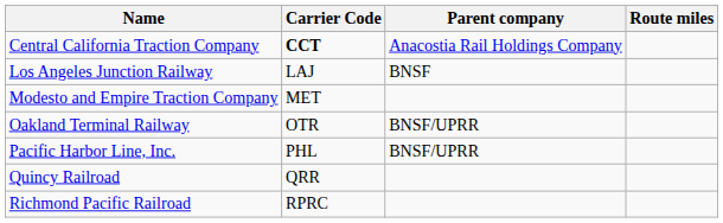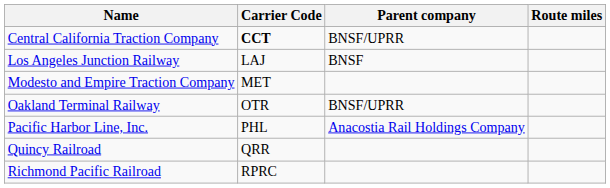 <table class="wikitable sortable">
 <tr>
 <th scope="col">Name</th>
 <th scope="col">Carrier Code</th>
 <th scope="col">Parent company</th>
 <th scope="col">Route miles</th>
 </tr>
 <tr>
 <td><a href='#'>Central California Traction Company</a></td>
 <td><strong>CCT</strong></td>
-<td><a href='#'>Anacostia Rail Holdings Company</a></td>
+<td>BNSF/UPRR</td>
 <td></td>
 </tr>
 <tr>
 <td><a href='#'>Los Angeles Junction Railway</a></td>
 <td>LAJ</td>
 <td>BNSF</td>
 <td></td>
 </tr>
 <tr>
 <td><a href='#'>Modesto and Empire Traction Company</a></td>
 <td>MET</td>
 <td></td>
 <td></td>
 </tr>
 <tr>
 <td><a href='#'>Oakland Terminal Railway</a></td>
 <td>OTR</td>
 <td>BNSF/UPRR</td>
 <td></td>
 </tr>
 <tr>
 <td><a href='#'>Pacific Harbor Line, Inc.</a></td>
 <td>PHL</td>
-<td>BNSF/UPRR</td>
+<td><a href='#'>Anacostia Rail Holdings Company</a></td>
 <td></td>
 </tr>
 <tr>
 <td><a href='#'>Quincy Railroad</a></td>
 <td>QRR</td>
 <td></td>
 <td></td>
 </tr>
 <tr>
 <td><a href='#'>Richmond Pacific Railroad</a></td>
 <td>RPRC</td>
 <td></td>
 <td></td>
 </tr>
 </table>
